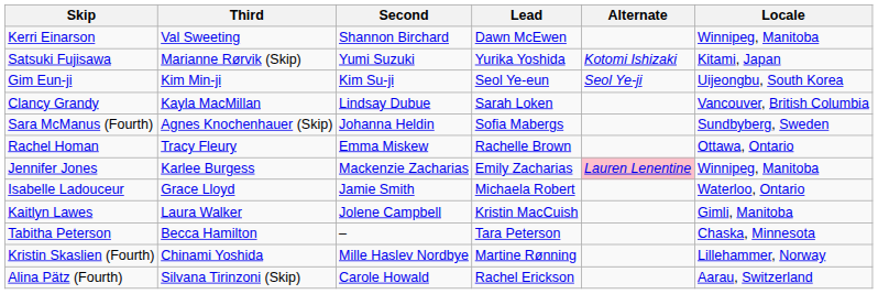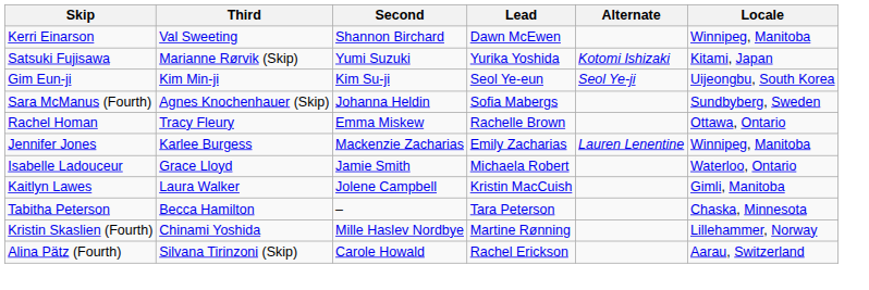 <table class=wikitable>
 <tr>
 <th scope="col">Skip</th>
 <th scope="col">Third</th>
 <th scope="col">Second</th>
 <th scope="col">Lead</th>
 <th scope="col">Alternate</th>
 <th scope="col">Locale</th>
 </tr>
 <tr>
 <td><a href='#'>Kerri Einarson</a></td>
 <td><a href='#'>Val Sweeting</a></td>
 <td><a href='#'>Shannon Birchard</a></td>
 <td><a href='#'>Dawn McEwen</a></td>
 <td></td>
 <td> <a href='#'>Winnipeg</a>, <a href='#'>Manitoba</a></td>
 </tr>
 <tr>
 <td><a href='#'>Satsuki Fujisawa</a></td>
 <td><a href='#'>Marianne Rørvik</a> (Skip)</td>
 <td><a href='#'>Yumi Suzuki</a></td>
 <td><a href='#'>Yurika Yoshida</a></td>
 <td><em><a href='#'>Kotomi Ishizaki</a></em></td>
 <td> <a href='#'>Kitami</a>, <a href='#'>Japan</a></td>
 </tr>
 <tr>
 <td><a href='#'>Gim Eun-ji</a></td>
 <td><a href='#'>Kim Min-ji</a></td>
 <td><a href='#'>Kim Su-ji</a></td>
 <td><a href='#'>Seol Ye-eun</a></td>
 <td><em><a href='#'>Seol Ye-ji</a></em></td>
 <td> <a href='#'>Uijeongbu</a>, <a href='#'>South Korea</a></td>
 </tr>
 <tr>
-<td><a href='#'>Clancy Grandy</a></td>
-<td><a href='#'>Kayla MacMillan</a></td>
-<td><a href='#'>Lindsay Dubue</a></td>
-<td><a href='#'>Sarah Loken</a></td>
-<td></td>
-<td> <a href='#'>Vancouver</a>, <a href='#'>British Columbia</a></td>
-</tr>
-<tr>
 <td><a href='#'>Sara McManus</a> (Fourth)</td>
 <td><a href='#'>Agnes Knochenhauer</a> (Skip)</td>
 <td><a href='#'>Johanna Heldin</a></td>
 <td><a href='#'>Sofia Mabergs</a></td>
 <td></td>
 <td> <a href='#'>Sundbyberg</a>, <a href='#'>Sweden</a></td>
 </tr>
 <tr>
 <td><a href='#'>Rachel Homan</a></td>
 <td><a href='#'>Tracy Fleury</a></td>
 <td><a href='#'>Emma Miskew</a></td>
 <td><a href='#'>Rachelle Brown</a></td>
 <td></td>
 <td> <a href='#'>Ottawa</a>, <a href='#'>Ontario</a></td>
 </tr>
 <tr>
 <td><a href='#'>Jennifer Jones</a></td>
 <td><a href='#'>Karlee Burgess</a></td>
 <td><a href='#'>Mackenzie Zacharias</a></td>
 <td><a href='#'>Emily Zacharias</a></td>
-<td style="background: pink;"><em><a href='#'>Lauren Lenentine</a></em></td>
+<td><em><a href='#'>Lauren Lenentine</a></em></td>
 <td> <a href='#'>Winnipeg</a>, <a href='#'>Manitoba</a></td>
 </tr>
 <tr>
 <td><a href='#'>Isabelle Ladouceur</a></td>
 <td><a href='#'>Grace Lloyd</a></td>
 <td><a href='#'>Jamie Smith</a></td>
 <td><a href='#'>Michaela Robert</a></td>
 <td></td>
 <td> <a href='#'>Waterloo</a>, <a href='#'>Ontario</a></td>
 </tr>
 <tr>
 <td><a href='#'>Kaitlyn Lawes</a></td>
 <td><a href='#'>Laura Walker</a></td>
 <td><a href='#'>Jolene Campbell</a></td>
 <td><a href='#'>Kristin MacCuish</a></td>
 <td></td>
 <td> <a href='#'>Gimli</a>, <a href='#'>Manitoba</a></td>
 </tr>
 <tr>
 <td><a href='#'>Tabitha Peterson</a></td>
 <td><a href='#'>Becca Hamilton</a></td>
 <td>–</td>
 <td><a href='#'>Tara Peterson</a></td>
 <td></td>
 <td> <a href='#'>Chaska</a>, <a href='#'>Minnesota</a></td>
 </tr>
 <tr>
 <td><a href='#'>Kristin Skaslien</a> (Fourth)</td>
 <td><a href='#'>Chinami Yoshida</a></td>
 <td><a href='#'>Mille Haslev Nordbye</a></td>
 <td><a href='#'>Martine Rønning</a></td>
 <td></td>
 <td> <a href='#'>Lillehammer</a>, <a href='#'>Norway</a></td>
 </tr>
 <tr>
 <td><a href='#'>Alina Pätz</a> (Fourth)</td>
 <td><a href='#'>Silvana Tirinzoni</a> (Skip)</td>
 <td><a href='#'>Carole Howald</a></td>
 <td><a href='#'>Rachel Erickson</a></td>
 <td></td>
 <td> <a href='#'>Aarau</a>, <a href='#'>Switzerland</a></td>
 </tr>
 </table>
